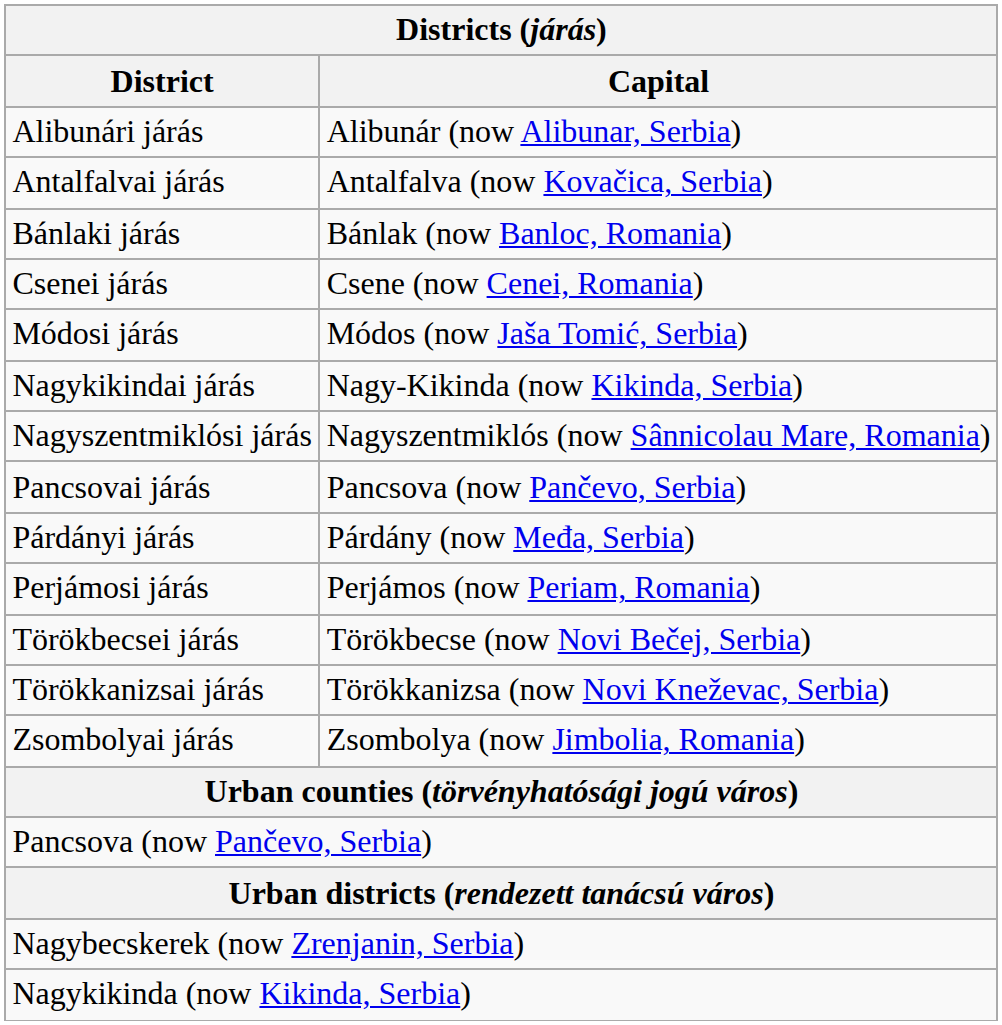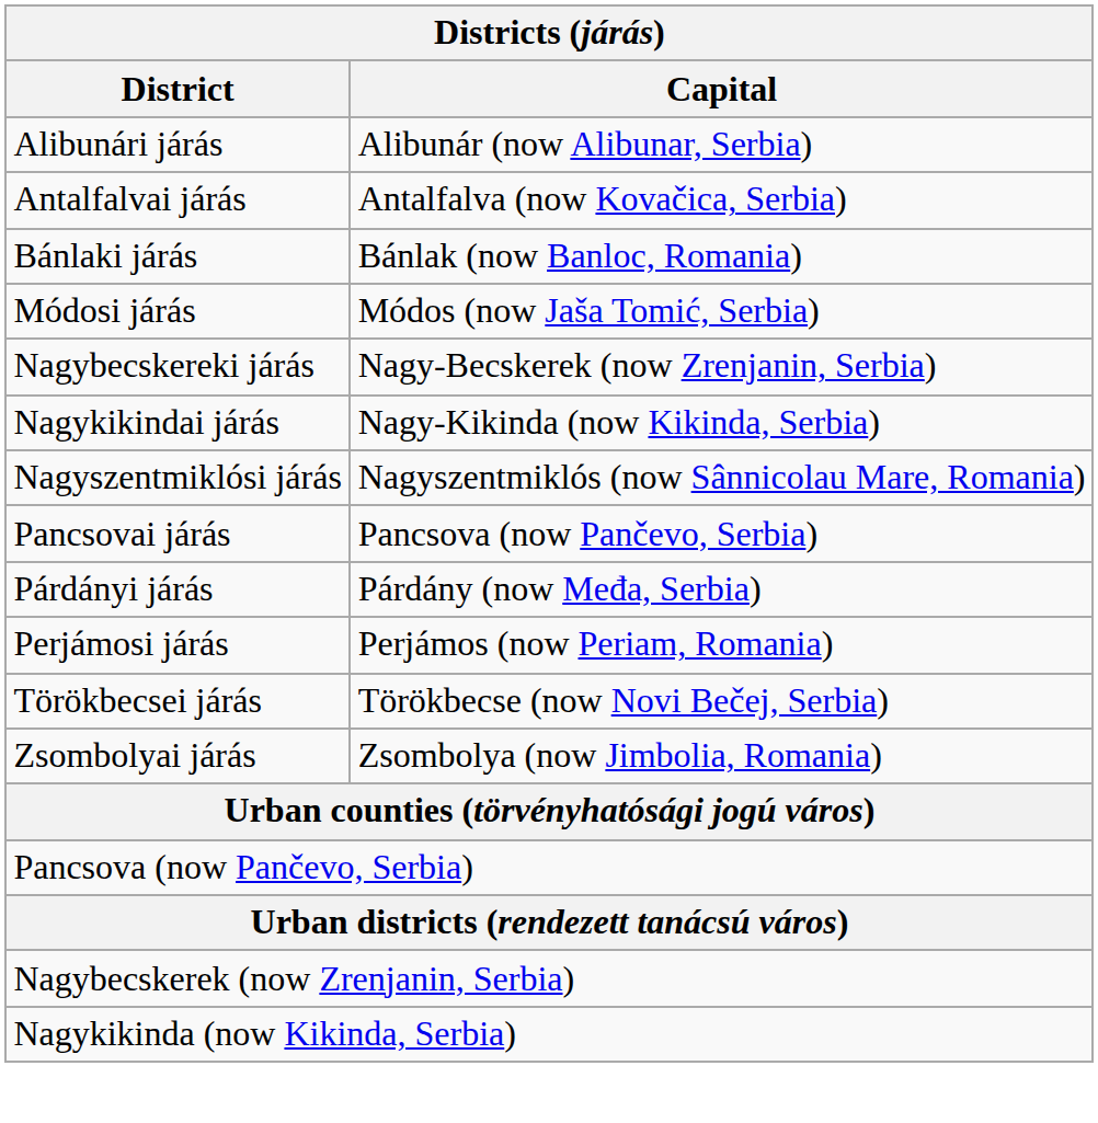 <table class="wikitable">
 <tr>
 <th colspan=2>Districts (<em>járás</em>)</th>
 </tr>
 <tr>
 <th>District</th>
 <th>Capital</th>
 </tr>
 <tr>
 <td> Alibunári járás</td>
 <td>Alibunár (now <a href='#'>Alibunar, Serbia</a>)</td>
 </tr>
 <tr>
 <td> Antalfalvai járás</td>
 <td>Antalfalva (now <a href='#'>Kovačica, Serbia</a>)</td>
 </tr>
 <tr>
 <td> Bánlaki járás</td>
 <td>Bánlak (now <a href='#'>Banloc, Romania</a>)</td>
 </tr>
 <tr>
-<td> Csenei járás</td>
-<td>Csene (now <a href='#'>Cenei, Romania</a>)</td>
+<td> Módosi járás</td>
+<td>Módos (now <a href='#'>Jaša Tomić, Serbia</a>)</td>
 </tr>
 <tr>
-<td> Módosi járás</td>
-<td>Módos (now <a href='#'>Jaša Tomić, Serbia</a>)</td>
+<td> Nagybecskereki járás</td>
+<td>Nagy-Becskerek (now <a href='#'>Zrenjanin, Serbia</a>)</td>
 </tr>
 <tr>
 <td> Nagykikindai járás</td>
 <td>Nagy-Kikinda (now <a href='#'>Kikinda, Serbia</a>)</td>
 </tr>
 <tr>
 <td> Nagyszentmiklósi járás</td>
 <td>Nagyszentmiklós (now <a href='#'>Sânnicolau Mare, Romania</a>)</td>
 </tr>
 <tr>
 <td> Pancsovai járás</td>
 <td>Pancsova (now <a href='#'>Pančevo, Serbia</a>)</td>
 </tr>
 <tr>
 <td> Párdányi járás</td>
 <td>Párdány (now <a href='#'>Međa, Serbia</a>)</td>
 </tr>
 <tr>
 <td> Perjámosi járás</td>
 <td>Perjámos (now <a href='#'>Periam, Romania</a>)</td>
 </tr>
 <tr>
 <td> Törökbecsei járás</td>
 <td>Törökbecse (now <a href='#'>Novi Bečej, Serbia</a>)</td>
 </tr>
 <tr>
-<td> Törökkanizsai járás</td>
-<td>Törökkanizsa (now <a href='#'>Novi Kneževac, Serbia</a>)</td>
-</tr>
-<tr>
 <td> Zsombolyai járás</td>
 <td>Zsombolya (now <a href='#'>Jimbolia, Romania</a>)</td>
 </tr>
 <tr>
 <th colspan=2> Urban counties (<em>törvényhatósági jogú város</em>)</th>
 </tr>
 <tr>
 <td colspan=2>Pancsova (now <a href='#'>Pančevo, Serbia</a>)</td>
 </tr>
 <tr>
 <th colspan=2> Urban districts (<em>rendezett tanácsú város</em>)</th>
 </tr>
 <tr>
 <td colspan=2>Nagybecskerek (now <a href='#'>Zrenjanin, Serbia</a>)</td>
 </tr>
 <tr>
 <td colspan=2>Nagykikinda (now <a href='#'>Kikinda, Serbia</a>)</td>
 </tr>
 <tr>
 </tr>
 </table>
